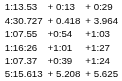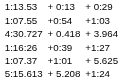 <table>
 <tr>
 <td></td>
 <td></td>
 <td>1:13.53</td>
 <td></td>
 <td>+ 0:13</td>
 <td></td>
 <td>+ 0:29</td>
 </tr>
 <tr>
 <td></td>
 <td></td>
+<td>1:07.55</td>
+<td></td>
+<td>+0:54</td>
+<td></td>
+<td>+1:03</td>
+</tr>
+<tr>
+<td></td>
+<td></td>
 <td>4:30.727</td>
 <td></td>
 <td>+ 0.418</td>
 <td></td>
 <td>+ 3.964</td>
 </tr>
 <tr>
 <td></td>
 <td></td>
-<td>1:07.55</td>
-<td></td>
-<td>+0:54</td>
-<td></td>
-<td>+1:03</td>
-</tr>
-<tr>
-<td></td>
-<td></td>
 <td>1:16:26</td>
 <td></td>
-<td>+1:01</td>
+<td>+0:39</td>
 <td></td>
 <td>+1:27</td>
 </tr>
 <tr>
 <td></td>
 <td></td>
 <td>1:07.37</td>
 <td></td>
-<td>+0:39</td>
+<td>+1:01</td>
 <td></td>
-<td>+1:24</td>
+<td>+ 5.625</td>
 </tr>
 <tr>
 <td></td>
 <td></td>
 <td>5:15.613</td>
 <td></td>
 <td>+ 5.208</td>
 <td></td>
-<td>+ 5.625</td>
+<td>+1:24</td>
 </tr>
 </table>
